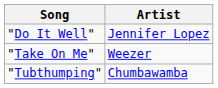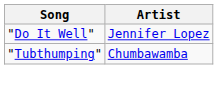 <table class="wikitable sortable" style="border-collapse:collapse;">
 <tr>
 <th scope="col">Song</th>
 <th scope="col">Artist</th>
 </tr>
 <tr>
 <td scope="row">"<a href='#'>Do It Well</a>"</td>
 <td><a href='#'>Jennifer Lopez</a></td>
 </tr>
 <tr>
-<td scope="row">"<a href='#'>Take On Me</a>"</td>
-<td><a href='#'>Weezer</a></td>
-</tr>
-<tr>
 <td scope="row">"<a href='#'>Tubthumping</a>"</td>
 <td><a href='#'>Chumbawamba</a></td>
 </tr>
 </table>
